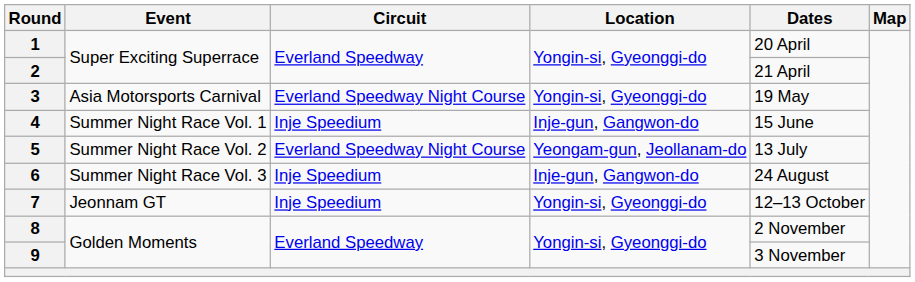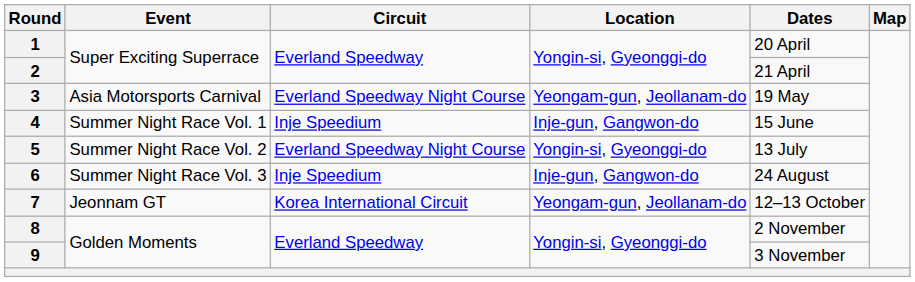 <table class=wikitable style="font-size:85%;">
 <tr>
 <th>Round</th>
 <th>Event</th>
 <th>Circuit</th>
 <th>Location</th>
 <th>Dates</th>
 <th>Map</th>
 </tr>
 <tr>
 <th>1</th>
 <td rowspan=2>Super Exciting Superrace</td>
 <td rowspan=2> <a href='#'>Everland Speedway</a></td>
 <td rowspan=2><a href='#'>Yongin-si</a>, <a href='#'>Gyeonggi-do</a></td>
 <td>20 April</td>
 <td rowspan=9></td>
 </tr>
 <tr>
 <th>2</th>
 <td>21 April</td>
 </tr>
 <tr>
 <th>3</th>
 <td>Asia Motorsports Carnival</td>
 <td> <a href='#'>Everland Speedway Night Course</a></td>
-<td><a href='#'>Yongin-si</a>, <a href='#'>Gyeonggi-do</a></td>
+<td><a href='#'>Yeongam-gun</a>, <a href='#'>Jeollanam-do</a></td>
 <td>19 May</td>
 </tr>
 <tr>
 <th>4</th>
 <td>Summer Night Race Vol. 1</td>
 <td> <a href='#'>Inje Speedium</a></td>
 <td><a href='#'>Inje-gun</a>, <a href='#'>Gangwon-do</a></td>
 <td>15 June</td>
 </tr>
 <tr>
 <th>5</th>
 <td>Summer Night Race Vol. 2</td>
 <td> <a href='#'>Everland Speedway Night Course</a></td>
-<td><a href='#'>Yeongam-gun</a>, <a href='#'>Jeollanam-do</a></td>
+<td><a href='#'>Yongin-si</a>, <a href='#'>Gyeonggi-do</a></td>
 <td>13 July</td>
 </tr>
 <tr>
 <th>6</th>
 <td>Summer Night Race Vol. 3</td>
 <td> <a href='#'>Inje Speedium</a></td>
 <td><a href='#'>Inje-gun</a>, <a href='#'>Gangwon-do</a></td>
 <td>24 August</td>
 </tr>
 <tr>
 <th>7</th>
 <td>Jeonnam GT</td>
-<td> <a href='#'>Inje Speedium</a></td>
-<td><a href='#'>Yongin-si</a>, <a href='#'>Gyeonggi-do</a></td>
+<td> <a href='#'>Korea International Circuit</a></td>
+<td><a href='#'>Yeongam-gun</a>, <a href='#'>Jeollanam-do</a></td>
 <td>12–13 October</td>
 </tr>
 <tr>
 <th>8</th>
 <td rowspan=2>Golden Moments</td>
 <td rowspan=2> <a href='#'>Everland Speedway</a></td>
 <td rowspan=2><a href='#'>Yongin-si</a>, <a href='#'>Gyeonggi-do</a></td>
 <td>2 November</td>
 </tr>
 <tr>
 <th>9</th>
 <td>3 November</td>
 </tr>
 <tr>
 <th colspan="6"></th>
 </tr>
 </table>
